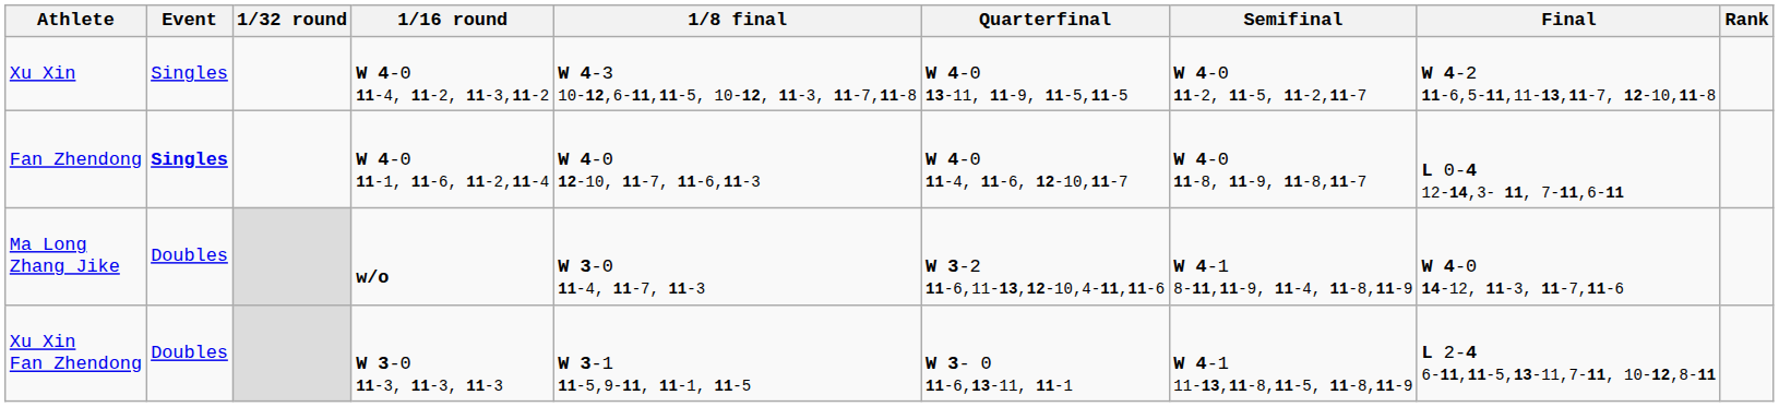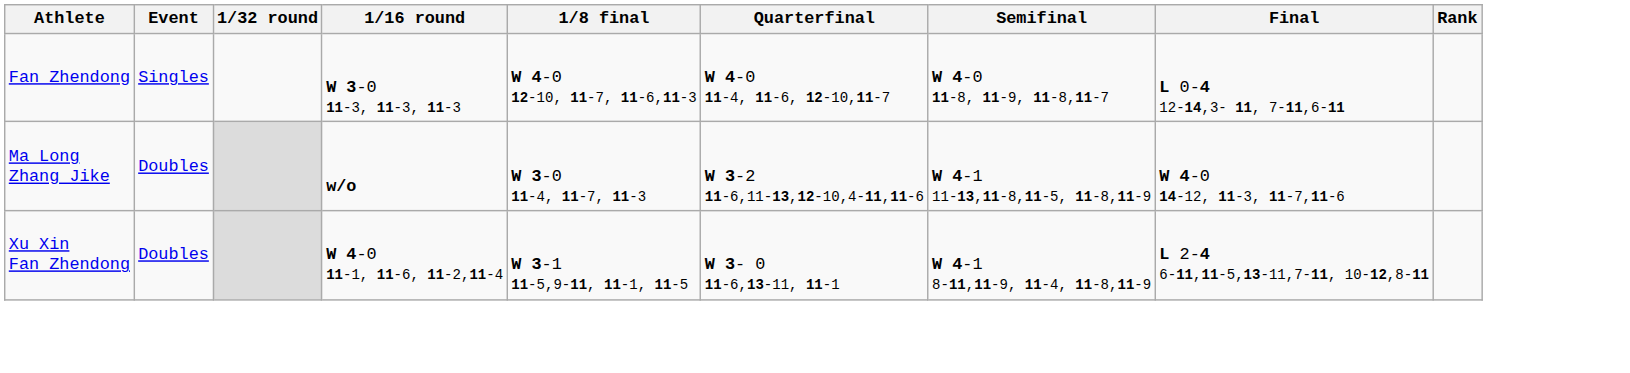 <table class="wikitable" style="font-size:90%">
 <tr>
 <th>Athlete</th>
 <th>Event</th>
 <th>1/32 round</th>
 <th>1/16 round</th>
 <th>1/8 final</th>
 <th>Quarterfinal</th>
 <th>Semifinal</th>
 <th>Final</th>
 <th>Rank</th>
 </tr>
 <tr>
-<td><a href='#'>Xu Xin</a></td>
+<td><a href='#'>Fan Zhendong</a></td>
 <td><a href='#'>Singles</a></td>
 <td></td>
-<td><br><strong>W</strong> <strong>4</strong>-0<br><small><strong>11</strong>-4, <strong>11</strong>-2, <strong>11</strong>-3,<strong>11</strong>-2</small></td>
-<td><br><strong>W</strong> <strong>4</strong>-3<br><small>10-<strong>12</strong>,6-<strong>11</strong>,<strong>11</strong>-5, 10-<strong>12</strong>, <strong>11</strong>-3, <strong>11</strong>-7,<strong>11</strong>-8</small></td>
-<td><br><strong>W</strong> <strong>4</strong>-0<br><small><strong>13</strong>-11, <strong>11</strong>-9, <strong>11</strong>-5,<strong>11</strong>-5</small></td>
-<td><br><strong>W</strong> <strong>4</strong>-0<br><small><strong>11</strong>-2, <strong>11</strong>-5, <strong>11</strong>-2,<strong>11</strong>-7</small></td>
-<td><br><strong>W</strong> <strong>4</strong>-2<br><small><strong>11</strong>-6,5-<strong>11</strong>,11-<strong>13</strong>,<strong>11</strong>-7, <strong>12</strong>-10,<strong>11</strong>-8</small></td>
-<td></td>
-</tr>
-<tr>
-<td><a href='#'>Fan Zhendong</a></td>
-<td><strong><a href='#'>Singles</a></strong></td>
-<td></td>
-<td><br><strong>W</strong> <strong>4</strong>-0<br><small><strong>11</strong>-1, <strong>11</strong>-6, <strong>11</strong>-2,<strong>11</strong>-4</small></td>
+<td><br><br><strong>W</strong> <strong>3</strong>-0<br><small><strong>11</strong>-3, <strong>11</strong>-3, <strong>11</strong>-3</small></td>
 <td><br><strong>W</strong> <strong>4</strong>-0<br><small><strong>12</strong>-10, <strong>11</strong>-7, <strong>11</strong>-6,<strong>11</strong>-3</small></td>
 <td><br><strong>W</strong> <strong>4</strong>-0<br><small><strong>11</strong>-4, <strong>11</strong>-6, <strong>12</strong>-10,<strong>11</strong>-7</small></td>
 <td><br><strong>W</strong> <strong>4</strong>-0<br><small><strong>11</strong>-8, <strong>11</strong>-9, <strong>11</strong>-8,<strong>11</strong>-7</small></td>
 <td><br><br><strong>L</strong> 0-<strong>4</strong><br><small>12-<strong>14</strong>,3- <strong>11</strong>, 7-<strong>11</strong>,6-<strong>11</strong></small></td>
 <td></td>
 </tr>
 <tr>
 <td><a href='#'>Ma Long</a><br><a href='#'>Zhang Jike</a></td>
 <td><a href='#'>Doubles</a></td>
 <td style="background:#dcdcdc;"></td>
 <td><br><br><strong>w/o</strong></td>
 <td><br><br><strong>W</strong> <strong>3</strong>-0<br><small><strong>11</strong>-4, <strong>11</strong>-7, <strong>11</strong>-3</small></td>
 <td><br><br><strong>W</strong> <strong>3</strong>-2<br><small><strong>11</strong>-6,11-<strong>13</strong>,<strong>12</strong>-10,4-<strong>11</strong>,<strong>11</strong>-6</small></td>
-<td><br><br><strong>W</strong> <strong>4</strong>-1<br><small>8-<strong>11</strong>,<strong>11</strong>-9, <strong>11</strong>-4, <strong>11</strong>-8,<strong>11</strong>-9</small></td>
+<td><br><br><strong>W</strong> <strong>4</strong>-1<br><small>11-<strong>13</strong>,<strong>11</strong>-8,<strong>11</strong>-5, <strong>11</strong>-8,<strong>11</strong>-9</small></td>
 <td><br><br><strong>W</strong> <strong>4</strong>-0<br><small><strong>14</strong>-12, <strong>11</strong>-3, <strong>11</strong>-7,<strong>11</strong>-6</small></td>
 <td></td>
 </tr>
 <tr>
 <td><a href='#'>Xu Xin</a><br><a href='#'>Fan Zhendong</a></td>
 <td><a href='#'>Doubles</a></td>
 <td style="background:#dcdcdc;"></td>
-<td><br><br><strong>W</strong> <strong>3</strong>-0<br><small><strong>11</strong>-3, <strong>11</strong>-3, <strong>11</strong>-3</small></td>
+<td><br><strong>W</strong> <strong>4</strong>-0<br><small><strong>11</strong>-1, <strong>11</strong>-6, <strong>11</strong>-2,<strong>11</strong>-4</small></td>
 <td><br><br><strong>W</strong> <strong>3</strong>-1<br><small><strong>11</strong>-5,9-<strong>11</strong>, <strong>11</strong>-1, <strong>11</strong>-5</small></td>
 <td><br><br><strong>W</strong> <strong>3</strong>- 0<br><small><strong>11</strong>-6,<strong>13</strong>-11, <strong>11</strong>-1</small></td>
-<td><br><br><strong>W</strong> <strong>4</strong>-1<br><small>11-<strong>13</strong>,<strong>11</strong>-8,<strong>11</strong>-5, <strong>11</strong>-8,<strong>11</strong>-9</small></td>
+<td><br><br><strong>W</strong> <strong>4</strong>-1<br><small>8-<strong>11</strong>,<strong>11</strong>-9, <strong>11</strong>-4, <strong>11</strong>-8,<strong>11</strong>-9</small></td>
 <td><br><strong>L</strong> 2-<strong>4</strong><br><small>6-<strong>11</strong>,<strong>11</strong>-5,<strong>13</strong>-11,7-<strong>11</strong>, 10-<strong>12</strong>,8-<strong>11</strong></small></td>
 <td></td>
 </tr>
 </table>
